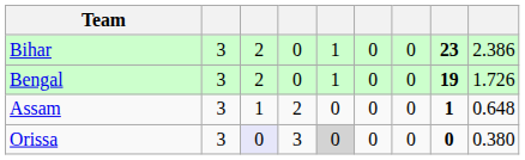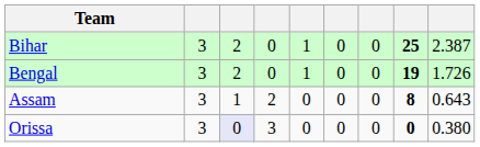 <table class="wikitable" style="text-align:center">
 <tr>
 <th style="width:160px">Team</th>
 <th style="width:25px"></th>
 <th style="width:25px"></th>
 <th style="width:25px"></th>
 <th style="width:25px"></th>
 <th style="width:25px"></th>
 <th style="width:25px"></th>
 <th style="width:25px"></th>
 <th style="width:25px;"></th>
 </tr>
 <tr style="background:#cfc;">
 <td style="text-align:left"><a href='#'>Bihar</a></td>
 <td>3</td>
 <td>2</td>
 <td>0</td>
 <td>1</td>
 <td>0</td>
 <td>0</td>
-<td><strong>23</strong></td>
-<td>2.386</td>
+<td><strong>25</strong></td>
+<td>2.387</td>
 </tr>
 <tr style="background:#cfc;">
 <td style="text-align:left"><a href='#'>Bengal</a></td>
 <td>3</td>
 <td>2</td>
 <td>0</td>
 <td>1</td>
 <td>0</td>
 <td>0</td>
 <td><strong>19</strong></td>
 <td>1.726</td>
 </tr>
 <tr>
 <td style="text-align:left"><a href='#'>Assam</a></td>
 <td>3</td>
 <td>1</td>
 <td>2</td>
 <td>0</td>
 <td>0</td>
 <td>0</td>
-<td><strong>1</strong></td>
-<td>0.648</td>
+<td><strong>8</strong></td>
+<td>0.643</td>
 </tr>
 <tr>
 <td style="text-align:left"><a href='#'>Orissa</a></td>
 <td>3</td>
 <td style="background: lavender;">0</td>
 <td>3</td>
-<td style="background: lightgrey;">0</td>
+<td>0</td>
 <td>0</td>
 <td>0</td>
 <td><strong>0</strong></td>
 <td>0.380</td>
 </tr>
 </table>
